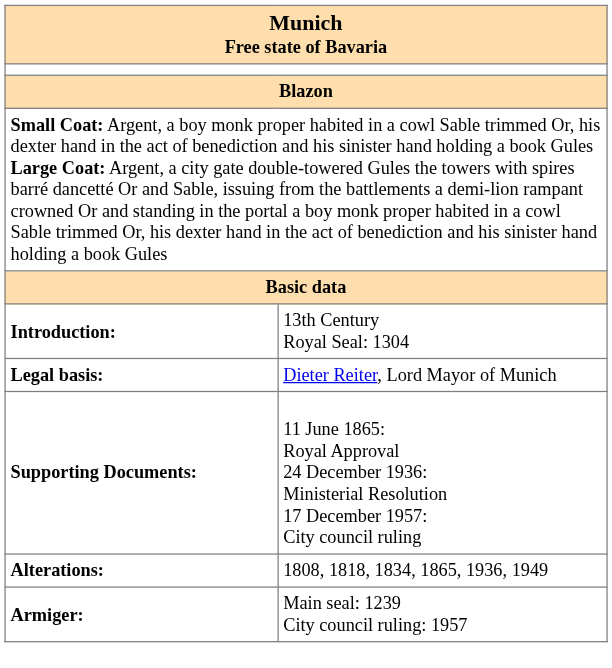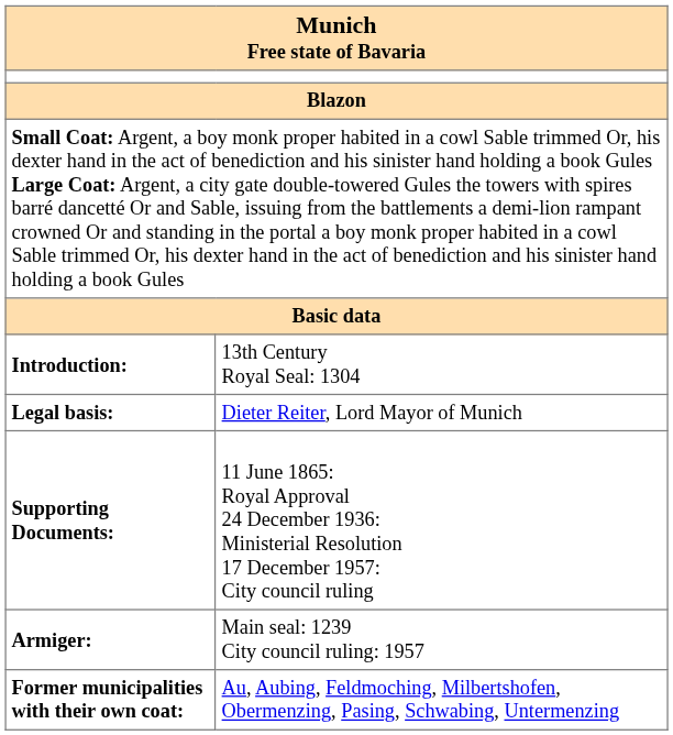 <table width="30%" border="2" cellspacing="0" cellpadding="4" rules="all" class="hintergrundfarbe1 rahmenfarbe1" style="float:right; clear:right; margin:1em 0 1em 1em; border-style: solid; border-width: 1px; border-collapse:collapse; font-size:90%; empty-cells:show; ">
 <tr>
 <th colspan="2" bgcolor="#FFDEAD"><big>Munich</big><br>Free state of Bavaria</th>
 </tr>
 <tr style="background-color:#ffffff;">
 <td colspan=2 align="center"></td>
 </tr>
 <tr>
 <th colspan="2" bgcolor="#FFDEAD">Blazon</th>
 </tr>
 <tr style="background-color:#ffffff;">
 <td colspan=2 align="left"><strong>Small Coat:</strong> Argent, a boy monk proper habited in a cowl Sable trimmed Or, his dexter hand in the act of benediction and his sinister hand holding a book Gules<br><strong>Large Coat:</strong> Argent, a city gate double-towered Gules the towers with spires barré dancetté Or and Sable, issuing from the battlements a demi-lion rampant crowned Or and standing in the portal a boy monk proper habited in a cowl Sable trimmed Or, his dexter hand in the act of benediction and his sinister hand holding a book Gules</td>
 </tr>
 <tr>
 <th colspan="2" bgcolor="#FFDEAD">Basic data</th>
 </tr>
 <tr>
 <td><strong>Introduction:</strong></td>
 <td>13th Century<br>Royal Seal: 1304</td>
 </tr>
 <tr>
 <td><strong>Legal basis:</strong></td>
 <td><a href='#'>Dieter Reiter</a>, Lord Mayor of Munich</td>
 </tr>
 <tr>
 <td><strong>Supporting Documents:</strong></td>
 <td><br>11 June 1865:<br>Royal Approval<br>24 December 1936:<br>Ministerial Resolution<br>17 December 1957:<br>City council ruling</td>
 </tr>
 <tr>
-<td><strong>Alterations:</strong></td>
-<td>1808, 1818, 1834, 1865, 1936, 1949</td>
-</tr>
-<tr>
 <td><strong>Armiger:</strong></td>
 <td>Main seal: 1239<br>City council ruling: 1957</td>
 </tr>
+<tr>
+<td><strong>Former municipalities <br>with their own coat:</strong></td>
+<td><a href='#'>Au</a>, <a href='#'>Aubing</a>, <a href='#'>Feldmoching</a>, <a href='#'>Milbertshofen</a>, <a href='#'>Obermenzing</a>, <a href='#'>Pasing</a>, <a href='#'>Schwabing</a>, <a href='#'>Untermenzing</a></td>
+</tr>
 </table>
